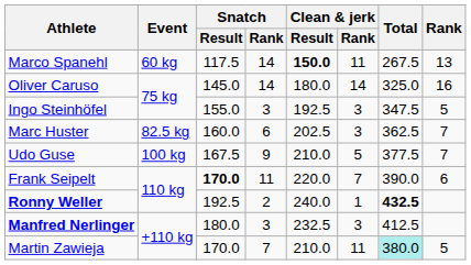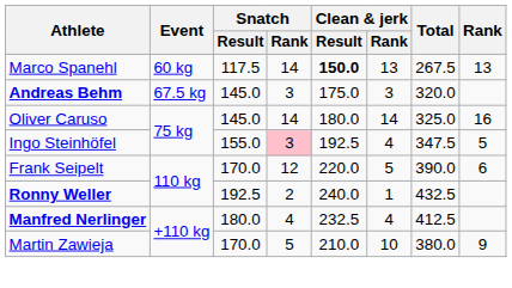 <table class="wikitable" style="font-size:90%">
 <tr>
 <th rowspan="2">Athlete</th>
 <th rowspan="2">Event</th>
 <th colspan="2">Snatch</th>
 <th colspan="2">Clean & jerk</th>
 <th rowspan="2">Total</th>
 <th rowspan="2">Rank</th>
 </tr>
 <tr style="font-size:95%">
 <th>Result</th>
 <th>Rank</th>
 <th>Result</th>
 <th>Rank</th>
 </tr>
 <tr align=center>
 <td align=left><a href='#'>Marco Spanehl</a></td>
 <td align=left><a href='#'>60 kg</a></td>
 <td>117.5</td>
 <td>14</td>
 <td><strong>150.0</strong></td>
-<td>11</td>
+<td>13</td>
 <td>267.5</td>
 <td>13</td>
+</tr>
+<tr align=center>
+<td align=left><strong><a href='#'>Andreas Behm</a></strong></td>
+<td align=left><a href='#'>67.5 kg</a></td>
+<td>145.0</td>
+<td>3</td>
+<td>175.0</td>
+<td>3</td>
+<td>320.0</td>
+<td></td>
 </tr>
 <tr align=center>
 <td align=left><a href='#'>Oliver Caruso</a></td>
 <td align=left rowspan=2><a href='#'>75 kg</a></td>
 <td>145.0</td>
 <td>14</td>
 <td>180.0</td>
 <td>14</td>
 <td>325.0</td>
 <td>16</td>
 </tr>
 <tr align=center>
 <td align=left><a href='#'>Ingo Steinhöfel</a></td>
 <td>155.0</td>
-<td>3</td>
+<td style="background: pink;">3</td>
 <td>192.5</td>
-<td>3</td>
+<td>4</td>
 <td>347.5</td>
 <td>5</td>
 </tr>
 <tr align=center>
-<td align=left><a href='#'>Marc Huster</a></td>
-<td align=left><a href='#'>82.5 kg</a></td>
-<td>160.0</td>
-<td>6</td>
-<td>202.5</td>
-<td>3</td>
-<td>362.5</td>
-<td>7</td>
-</tr>
-<tr align=center>
-<td align=left><a href='#'>Udo Guse</a></td>
-<td align=left><a href='#'>100 kg</a></td>
-<td>167.5</td>
-<td>9</td>
-<td>210.0</td>
-<td>5</td>
-<td>377.5</td>
-<td>7</td>
-</tr>
-<tr align=center>
 <td align=left><a href='#'>Frank Seipelt</a></td>
 <td align=left rowspan=2><a href='#'>110 kg</a></td>
-<td><strong>170.0</strong></td>
-<td>11</td>
+<td>170.0</td>
+<td>12</td>
 <td>220.0</td>
-<td>7</td>
+<td>5</td>
 <td>390.0</td>
 <td>6</td>
 </tr>
 <tr align=center>
 <td align=left><strong><a href='#'>Ronny Weller</a></strong></td>
 <td>192.5</td>
 <td>2</td>
 <td>240.0</td>
 <td>1</td>
-<td><strong>432.5</strong></td>
+<td>432.5</td>
 <td></td>
 </tr>
 <tr align=center>
 <td align=left><strong><a href='#'>Manfred Nerlinger</a></strong></td>
 <td align=left rowspan=2><a href='#'>+110 kg</a></td>
 <td>180.0</td>
-<td>3</td>
+<td>4</td>
 <td>232.5</td>
-<td>3</td>
+<td>4</td>
 <td>412.5</td>
 <td></td>
 </tr>
 <tr align=center>
 <td align=left><a href='#'>Martin Zawieja</a></td>
 <td>170.0</td>
-<td>7</td>
+<td>5</td>
 <td>210.0</td>
-<td>11</td>
-<td style="background: paleturquoise;">380.0</td>
-<td>5</td>
+<td>10</td>
+<td>380.0</td>
+<td>9</td>
 </tr>
 </table>
